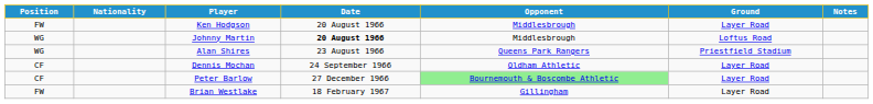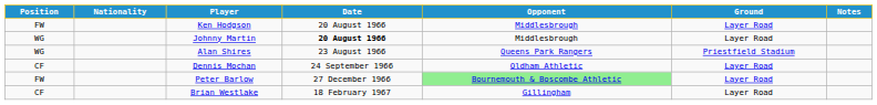 <table class="wikitable" style="text-align:center; font-size:90%; width:100%;">
 <tr>
 <th style="background:#2191CC; color:white; border:1px solid #F7C408; text-align:center;">Position</th>
 <th style="background:#2191CC; color:white; border:1px solid #F7C408; text-align:center;">Nationality</th>
 <th style="background:#2191CC; color:white; border:1px solid #F7C408; text-align:center;">Player</th>
 <th style="background:#2191CC; color:white; border:1px solid #F7C408; text-align:center;">Date</th>
 <th style="background:#2191CC; color:white; border:1px solid #F7C408; text-align:center;">Opponent</th>
 <th style="background:#2191CC; color:white; border:1px solid #F7C408; text-align:center;">Ground</th>
 <th style="background:#2191CC; color:white; border:1px solid #F7C408; text-align:center;">Notes</th>
 </tr>
 <tr>
 <td>FW</td>
 <td></td>
 <td><a href='#'>Ken Hodgson</a></td>
 <td>20 August 1966</td>
 <td><a href='#'>Middlesbrough</a></td>
 <td><a href='#'>Layer Road</a></td>
 <td></td>
 </tr>
 <tr>
 <td>WG</td>
 <td></td>
 <td><a href='#'>Johnny Martin</a></td>
 <td><strong>20 August 1966</strong></td>
 <td>Middlesbrough</td>
-<td><a href='#'>Loftus Road</a></td>
+<td>Layer Road</td>
 <td></td>
 </tr>
 <tr>
 <td>WG</td>
 <td></td>
 <td><a href='#'>Alan Shires</a></td>
 <td>23 August 1966</td>
 <td><a href='#'>Queens Park Rangers</a></td>
 <td><a href='#'>Priestfield Stadium</a></td>
 <td></td>
 </tr>
 <tr>
 <td>CF</td>
 <td></td>
 <td><a href='#'>Dennis Mochan</a></td>
 <td>24 September 1966</td>
 <td><a href='#'>Oldham Athletic</a></td>
 <td><a href='#'>Layer Road</a></td>
 <td></td>
 </tr>
 <tr>
-<td>CF</td>
+<td>FW</td>
 <td></td>
 <td><a href='#'>Peter Barlow</a></td>
 <td>27 December 1966</td>
 <td style="background: lightgreen;"><a href='#'>Bournemouth & Boscombe Athletic</a></td>
 <td><a href='#'>Layer Road</a></td>
 <td></td>
 </tr>
 <tr>
-<td>FW</td>
+<td>CF</td>
 <td></td>
 <td><a href='#'>Brian Westlake</a></td>
 <td>18 February 1967</td>
 <td><a href='#'>Gillingham</a></td>
 <td>Layer Road</td>
 <td></td>
 </tr>
 </table>
